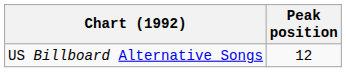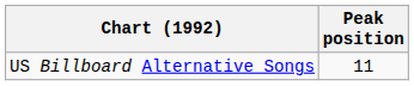 <table class="wikitable sortable">
 <tr>
 <th style="text-align:center;">Chart (1992)</th>
 <th style="text-align:center;">Peak<br>position</th>
 </tr>
 <tr>
 <td>US <em>Billboard</em> <a href='#'>Alternative Songs</a></td>
-<td style="text-align:center;">12</td>
+<td style="text-align:center;">11</td>
 </tr>
 </table>
